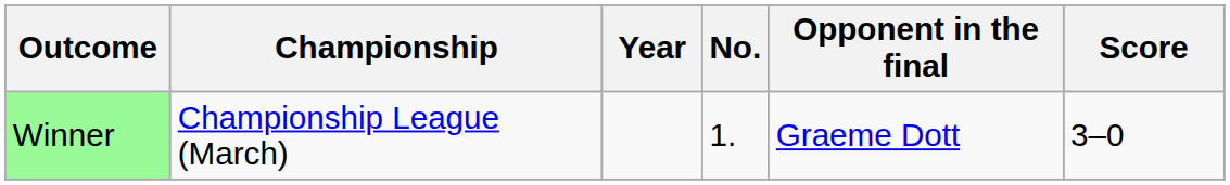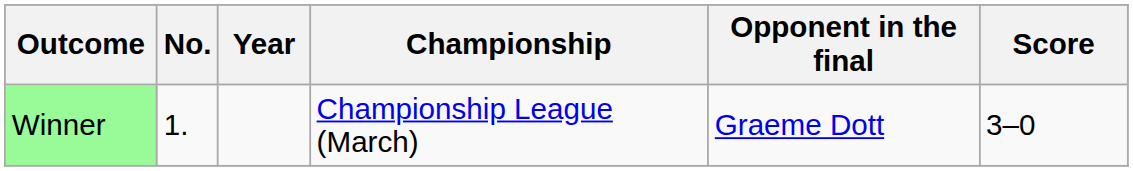 <table class="sortable wikitable">
 <tr>
 <th width="80">Outcome</th>
+<th width="20">No.</th>
+<th width="50">Year</th>
 <th width="300">Championship</th>
-<th width="50">Year</th>
-<th width="20">No.</th>
 <th width="200">Opponent in the final</th>
 <th width="100">Score</th>
 </tr>
 <tr>
 <td style="background:#98fb98;">Winner</td>
+<td>1.</td>
+<td></td>
 <td><a href='#'>Championship League</a> (March)</td>
-<td></td>
-<td>1.</td>
 <td> <a href='#'>Graeme Dott</a></td>
 <td>3–0</td>
 </tr>
 </table>
